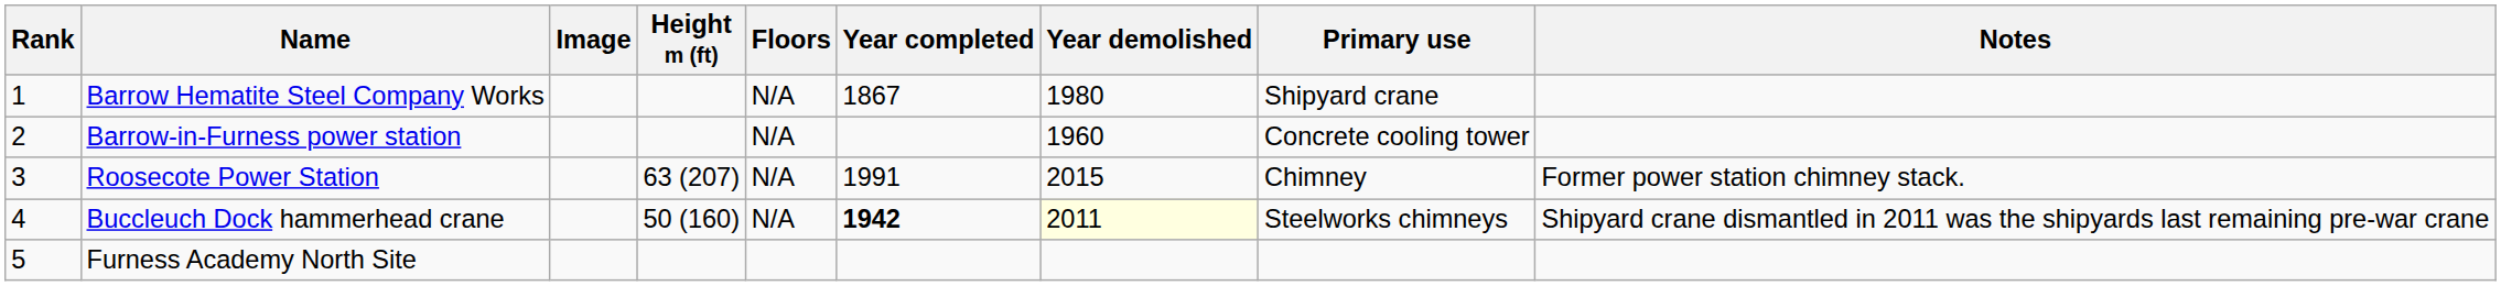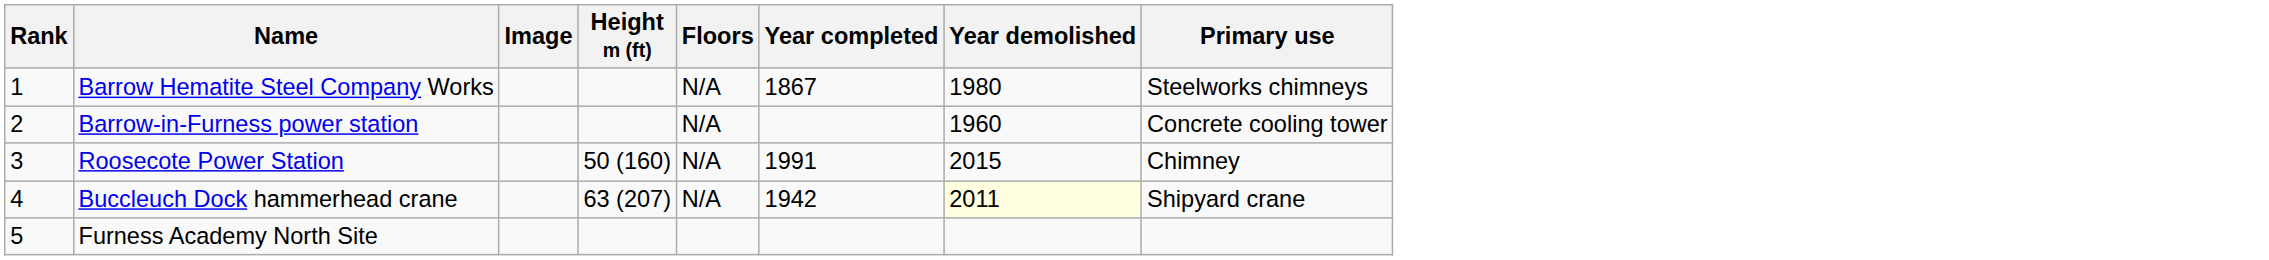 <table class="wikitable sortable">
 <tr>
 <th>Rank</th>
 <th>Name</th>
 <th>Image</th>
 <th>Height<br><small>m (ft)</small></th>
 <th>Floors</th>
 <th>Year completed</th>
 <th>Year demolished</th>
 <th>Primary use</th>
-<th>Notes</th>
 </tr>
 <tr>
 <td>1</td>
 <td><a href='#'>Barrow Hematite Steel Company</a> Works</td>
 <td></td>
 <td></td>
 <td>N/A</td>
 <td>1867</td>
 <td>1980</td>
-<td>Shipyard crane</td>
-<td></td>
+<td>Steelworks chimneys</td>
 </tr>
 <tr>
 <td>2</td>
 <td><a href='#'>Barrow-in-Furness power station</a></td>
 <td></td>
 <td></td>
 <td>N/A</td>
 <td></td>
 <td>1960</td>
 <td>Concrete cooling tower</td>
-<td></td>
 </tr>
 <tr>
 <td>3</td>
 <td><a href='#'>Roosecote Power Station</a></td>
 <td></td>
-<td>63 (207)</td>
+<td>50 (160)</td>
 <td>N/A</td>
 <td>1991</td>
 <td>2015</td>
 <td>Chimney</td>
-<td>Former power station chimney stack.</td>
 </tr>
 <tr>
 <td>4</td>
 <td><a href='#'>Buccleuch Dock</a> hammerhead crane</td>
 <td></td>
-<td>50 (160)</td>
+<td>63 (207)</td>
 <td>N/A</td>
-<td><strong>1942</strong></td>
+<td>1942</td>
 <td style="background: lightyellow;">2011</td>
-<td>Steelworks chimneys</td>
-<td>Shipyard crane dismantled in 2011 was the shipyards last remaining pre-war crane</td>
+<td>Shipyard crane</td>
 </tr>
 <tr>
 <td>5</td>
 <td>Furness Academy North Site</td>
 <td></td>
 <td></td>
 <td></td>
 <td></td>
 <td></td>
 <td></td>
-<td></td>
 </tr>
 </table>
